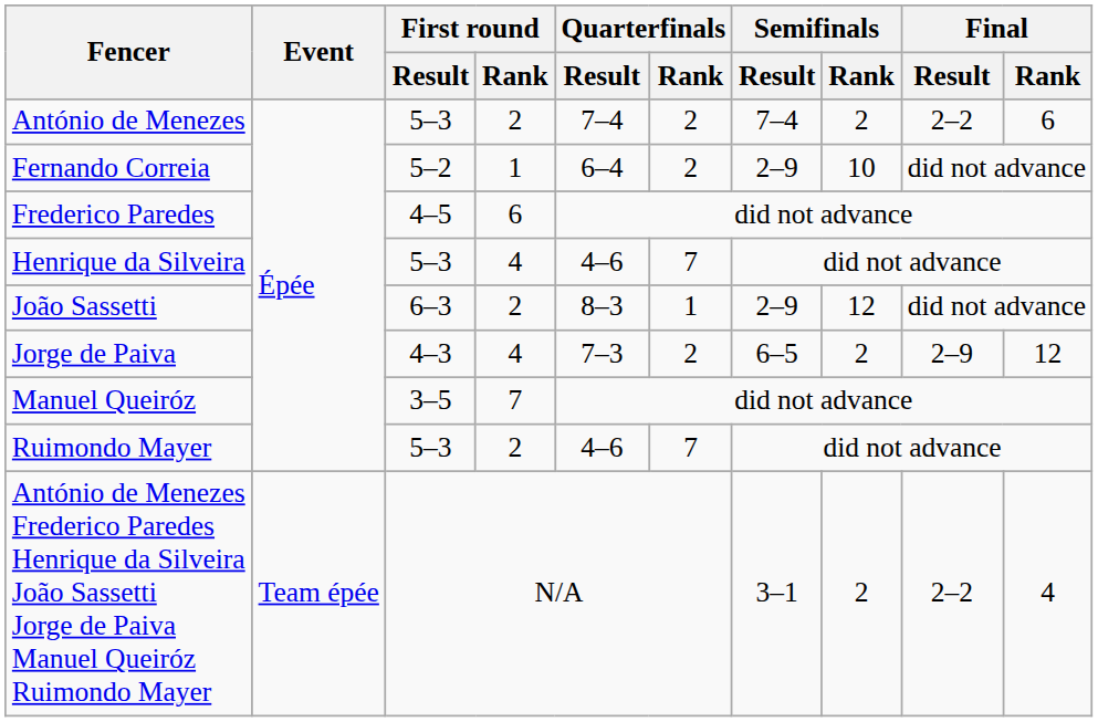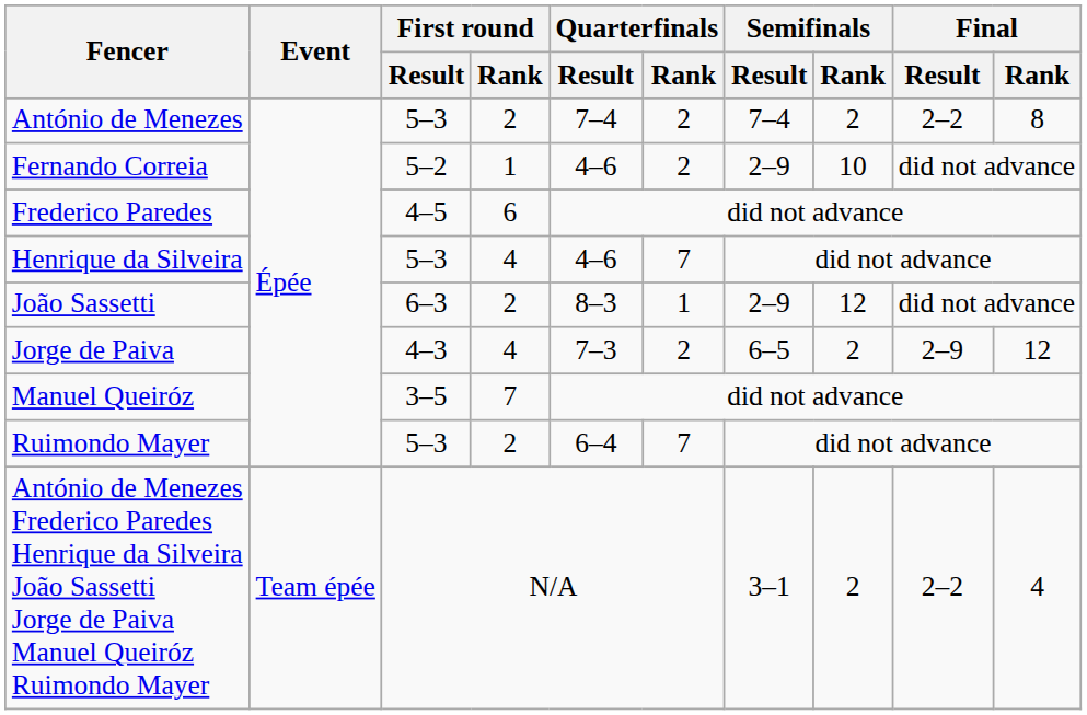 <table class=wikitable style="font-size:90%">
 <tr>
 <th rowspan=2>Fencer</th>
 <th rowspan=2>Event</th>
 <th colspan=2>First round</th>
 <th colspan=2>Quarterfinals</th>
 <th colspan=2>Semifinals</th>
 <th colspan=2>Final</th>
 </tr>
 <tr>
 <th>Result</th>
 <th>Rank</th>
 <th>Result</th>
 <th>Rank</th>
 <th>Result</th>
 <th>Rank</th>
 <th>Result</th>
 <th>Rank</th>
 </tr>
 <tr>
 <td><a href='#'>António de Menezes</a></td>
 <td rowspan=8><a href='#'>Épée</a></td>
 <td align=center>5–3</td>
 <td align=center>2</td>
 <td align=center>7–4</td>
 <td align=center>2</td>
 <td align=center>7–4</td>
 <td align=center>2</td>
 <td align=center>2–2</td>
-<td align=center>6</td>
+<td align=center>8</td>
 </tr>
 <tr>
 <td><a href='#'>Fernando Correia</a></td>
 <td align=center>5–2</td>
 <td align=center>1</td>
-<td align=center>6–4</td>
+<td align=center>4–6</td>
 <td align=center>2</td>
 <td align=center>2–9</td>
 <td align=center>10</td>
 <td align=center colspan=2>did not advance</td>
 </tr>
 <tr>
 <td><a href='#'>Frederico Paredes</a></td>
 <td align=center>4–5</td>
 <td align=center>6</td>
 <td align=center colspan=6>did not advance</td>
 </tr>
 <tr>
 <td><a href='#'>Henrique da Silveira</a></td>
 <td align=center>5–3</td>
 <td align=center>4</td>
 <td align=center>4–6</td>
 <td align=center>7</td>
 <td align=center colspan=4>did not advance</td>
 </tr>
 <tr>
 <td><a href='#'>João Sassetti</a></td>
 <td align=center>6–3</td>
 <td align=center>2</td>
 <td align=center>8–3</td>
 <td align=center>1</td>
 <td align=center>2–9</td>
 <td align=center>12</td>
 <td align=center colspan=2>did not advance</td>
 </tr>
 <tr>
 <td><a href='#'>Jorge de Paiva</a></td>
 <td align=center>4–3</td>
 <td align=center>4</td>
 <td align=center>7–3</td>
 <td align=center>2</td>
 <td align=center>6–5</td>
 <td align=center>2</td>
 <td align=center>2–9</td>
 <td align=center>12</td>
 </tr>
 <tr>
 <td><a href='#'>Manuel Queiróz</a></td>
 <td align=center>3–5</td>
 <td align=center>7</td>
 <td align=center colspan=6>did not advance</td>
 </tr>
 <tr>
 <td><a href='#'>Ruimondo Mayer</a></td>
 <td align=center>5–3</td>
 <td align=center>2</td>
-<td align=center>4–6</td>
+<td align=center>6–4</td>
 <td align=center>7</td>
 <td align=center colspan=4>did not advance</td>
 </tr>
 <tr>
 <td><a href='#'>António de Menezes</a> <br> <a href='#'>Frederico Paredes</a> <br> <a href='#'>Henrique da Silveira</a> <br> <a href='#'>João Sassetti</a> <br> <a href='#'>Jorge de Paiva</a> <br> <a href='#'>Manuel Queiróz</a> <br> <a href='#'>Ruimondo Mayer</a></td>
 <td><a href='#'>Team épée</a></td>
 <td align=center colspan=4>N/A</td>
 <td align=center>3–1</td>
 <td align=center>2</td>
 <td align=center>2–2</td>
 <td align=center>4</td>
 </tr>
 </table>
